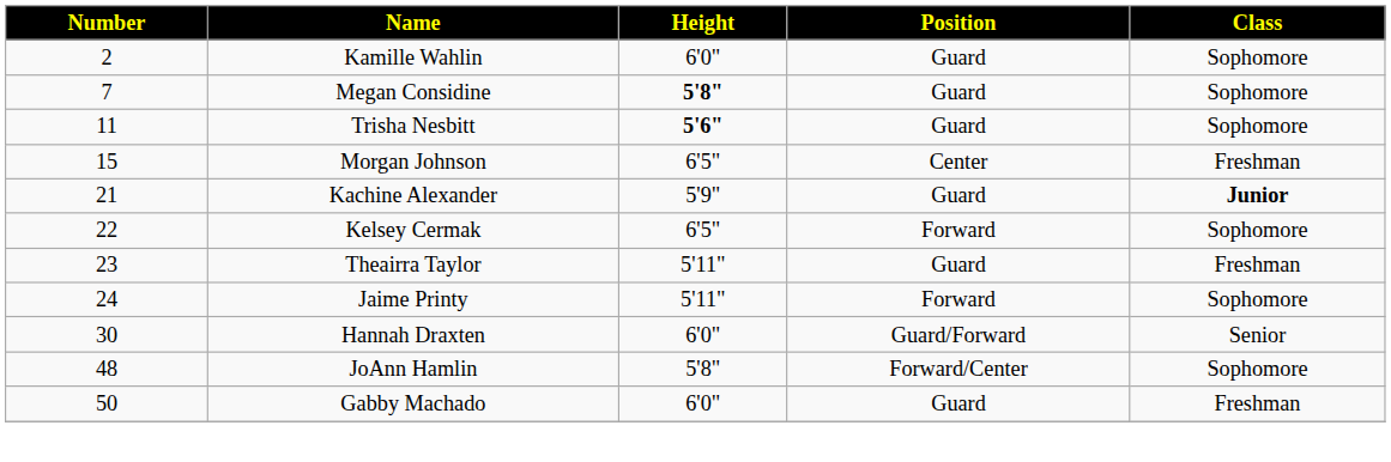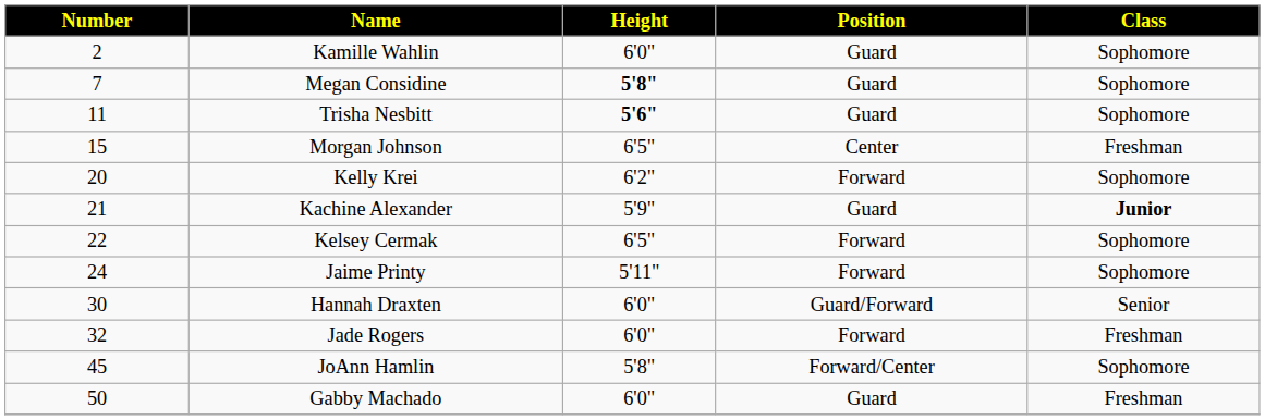 <table class="wikitable" width="80%">
 <tr align="center"  style=" background:black;color:yellow;">
 <td><strong>Number</strong></td>
 <td><strong>Name</strong></td>
 <td><strong>Height</strong></td>
 <td><strong>Position</strong></td>
 <td><strong>Class</strong></td>
 </tr>
 <tr align="center" bgcolor="">
 <td>2</td>
 <td>Kamille Wahlin</td>
 <td>6'0"</td>
 <td>Guard</td>
 <td>Sophomore</td>
 </tr>
 <tr align="center" bgcolor="">
 <td>7</td>
 <td>Megan Considine</td>
 <td><strong>5'8"</strong></td>
 <td>Guard</td>
 <td>Sophomore</td>
 </tr>
 <tr align="center" bgcolor="">
 <td>11</td>
 <td>Trisha Nesbitt</td>
 <td><strong>5'6"</strong></td>
 <td>Guard</td>
 <td>Sophomore</td>
 </tr>
 <tr align="center" bgcolor="">
 <td>15</td>
 <td>Morgan Johnson</td>
 <td>6'5"</td>
 <td>Center</td>
 <td>Freshman</td>
 </tr>
 <tr align="center" bgcolor="">
+<td>20</td>
+<td>Kelly Krei</td>
+<td>6'2"</td>
+<td>Forward</td>
+<td>Sophomore</td>
+</tr>
+<tr align="center" bgcolor="">
 <td>21</td>
 <td>Kachine Alexander</td>
 <td>5'9"</td>
 <td>Guard</td>
 <td><strong>Junior</strong></td>
 </tr>
 <tr align="center" bgcolor="">
 <td>22</td>
 <td>Kelsey Cermak</td>
 <td>6'5"</td>
 <td>Forward</td>
 <td>Sophomore</td>
-</tr>
-<tr align="center" bgcolor="">
-<td>23</td>
-<td>Theairra Taylor</td>
-<td>5'11"</td>
-<td>Guard</td>
-<td>Freshman</td>
 </tr>
 <tr align="center" bgcolor="">
 <td>24</td>
 <td>Jaime Printy</td>
 <td>5'11"</td>
 <td>Forward</td>
 <td>Sophomore</td>
 </tr>
 <tr align="center" bgcolor="">
 <td>30</td>
 <td>Hannah Draxten</td>
 <td>6'0"</td>
 <td>Guard/Forward</td>
 <td>Senior</td>
 </tr>
 <tr align="center" bgcolor="">
-<td>48</td>
+<td>32</td>
+<td>Jade Rogers</td>
+<td>6'0"</td>
+<td>Forward</td>
+<td>Freshman</td>
+</tr>
+<tr align="center" bgcolor="">
+<td>45</td>
 <td>JoAnn Hamlin</td>
 <td>5'8"</td>
 <td>Forward/Center</td>
 <td>Sophomore</td>
 </tr>
 <tr align="center" bgcolor="">
 <td>50</td>
 <td>Gabby Machado</td>
 <td>6'0"</td>
 <td>Guard</td>
 <td>Freshman</td>
 </tr>
 <tr align="center" bgcolor="">
 </tr>
 </table>
